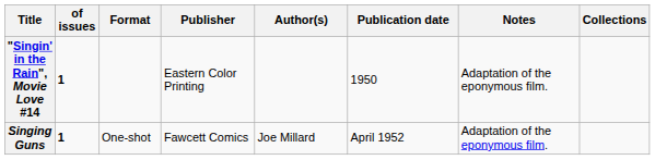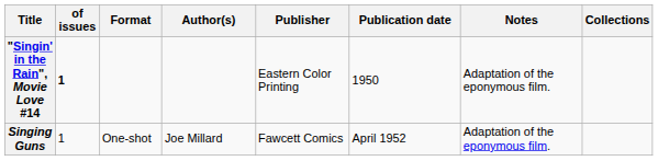 <table class="wikitable">
 <tr>
 <th>Title</th>
 <th style="width:40pt"> of issues</th>
 <th style="width:75pt">Format</th>
+<th style="width:125pt">Author(s)</th>
 <th style="width:125pt">Publisher</th>
-<th style="width:125pt">Author(s)</th>
 <th style="width:150pt">Publication date</th>
 <th style="width:175pt">Notes</th>
 <th>Collections</th>
 </tr>
 <tr>
 <th>"<a href='#'>Singin' in the Rain</a>", <em>Movie Love</em> #14</th>
 <td><strong>1</strong></td>
 <td></td>
+<td></td>
 <td>Eastern Color Printing</td>
-<td></td>
 <td>1950</td>
 <td>Adaptation of the eponymous film.</td>
 <td></td>
 </tr>
 <tr>
 <th><em>Singing Guns</em></th>
-<td><strong>1</strong></td>
+<td>1</td>
 <td>One-shot</td>
+<td>Joe Millard</td>
 <td>Fawcett Comics</td>
-<td>Joe Millard</td>
 <td>April 1952</td>
 <td>Adaptation of the <a href='#'>eponymous film</a>.</td>
 <td></td>
 </tr>
 </table>
